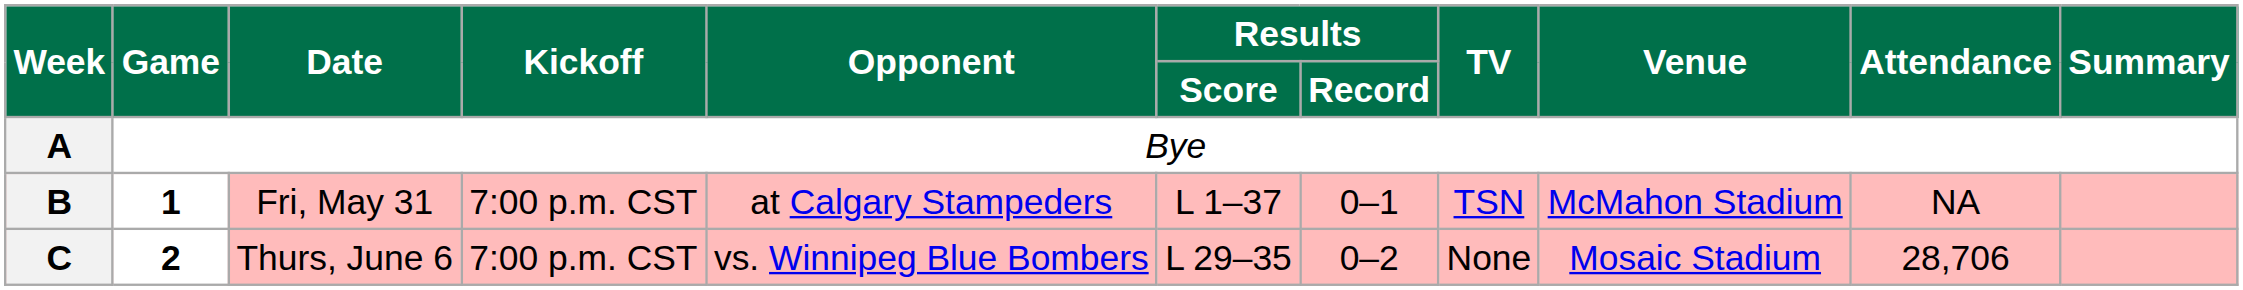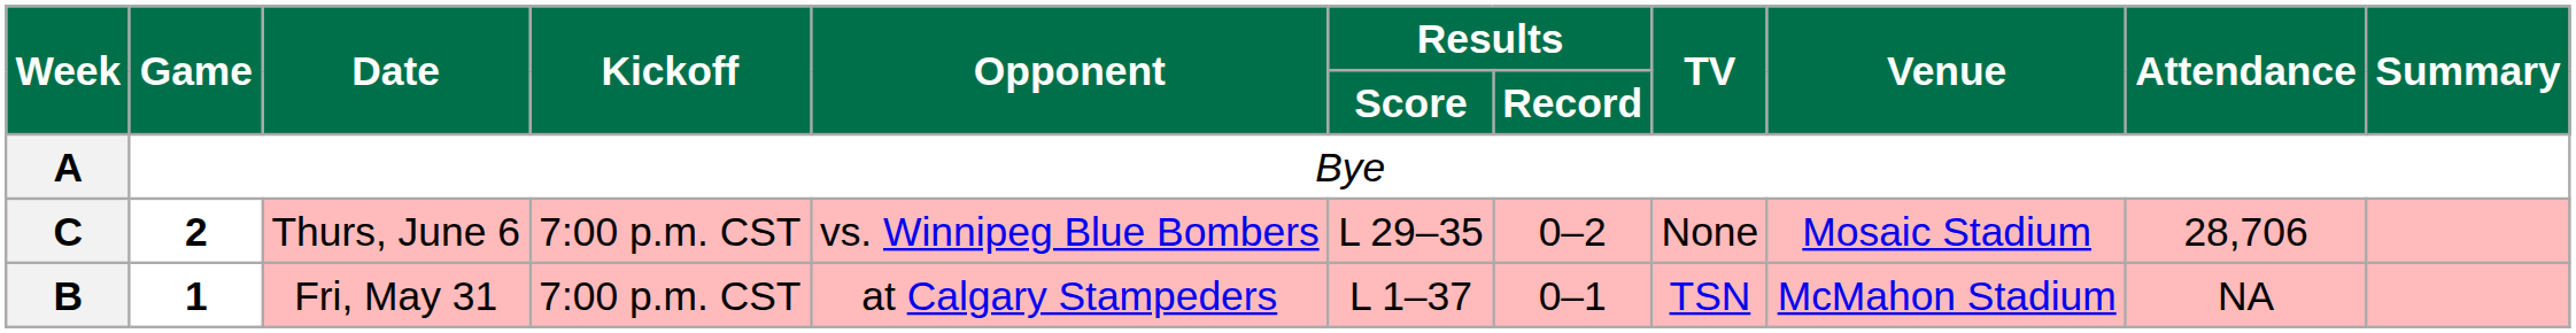 <table class="wikitable" style="font-size: 95%;">
 <tr>
 <th style="background:#00704A;color:White;" rowspan=2>Week</th>
 <th style="background:#00704A;color:White;" rowspan=2>Game</th>
 <th style="background:#00704A;color:White;" rowspan=2>Date</th>
 <th style="background:#00704A;color:White;" rowspan=2>Kickoff</th>
 <th style="background:#00704A;color:White;" rowspan=2>Opponent</th>
 <th style="background:#00704A;color:White;" colspan=2>Results</th>
 <th style="background:#00704A;color:White;" rowspan=2>TV</th>
 <th style="background:#00704A;color:White;" rowspan=2>Venue</th>
 <th style="background:#00704A;color:White;" rowspan=2>Attendance</th>
 <th style="background:#00704A;color:White;" rowspan=2>Summary</th>
 </tr>
 <tr>
 <th style="background:#00704A;color:White;">Score</th>
 <th style="background:#00704A;color:White;">Record</th>
 </tr>
 <tr align="center" bgcolor="#ffffff">
 <th align="center"><strong>A</strong></th>
 <td colspan=10 align="center" valign="middle"><em>Bye</em></td>
 </tr>
 <tr align="center" bgcolor="#ffbbbb">
+<th align="center"><strong>C</strong></th>
+<th style="text-align:center; background:white;"><span><strong>2</strong></span></th>
+<td align="center">Thurs, June 6</td>
+<td align="center">7:00 p.m. CST</td>
+<td align="center">vs. <a href='#'>Winnipeg Blue Bombers</a></td>
+<td align="center">L 29–35</td>
+<td align="center">0–2</td>
+<td align="center">None</td>
+<td align="center"><a href='#'>Mosaic Stadium</a></td>
+<td align="center">28,706</td>
+<td align="center"></td>
+</tr>
+<tr align="center" bgcolor="#ffbbbb">
 <th align="center"><strong>B</strong></th>
 <th style="text-align:center; background:white;"><span><strong>1</strong></span></th>
 <td align="center">Fri, May 31</td>
 <td align="center">7:00 p.m. CST</td>
 <td align="center">at <a href='#'>Calgary Stampeders</a></td>
 <td align="center">L 1–37</td>
 <td align="center">0–1</td>
 <td align="center"><a href='#'>TSN</a></td>
 <td align="center"><a href='#'>McMahon Stadium</a></td>
 <td align="center">NA</td>
 <td align="center"></td>
 </tr>
-<tr align="center" bgcolor="#ffbbbb">
-<th align="center"><strong>C</strong></th>
-<th style="text-align:center; background:white;"><span><strong>2</strong></span></th>
-<td align="center">Thurs, June 6</td>
-<td align="center">7:00 p.m. CST</td>
-<td align="center">vs. <a href='#'>Winnipeg Blue Bombers</a></td>
-<td align="center">L 29–35</td>
-<td align="center">0–2</td>
-<td align="center">None</td>
-<td align="center"><a href='#'>Mosaic Stadium</a></td>
-<td align="center">28,706</td>
-<td align="center"></td>
-</tr>
 </table>
